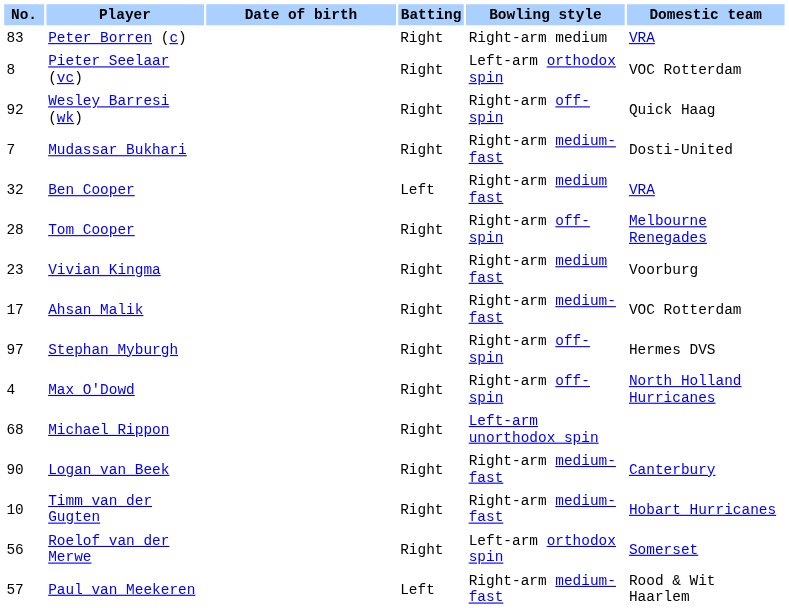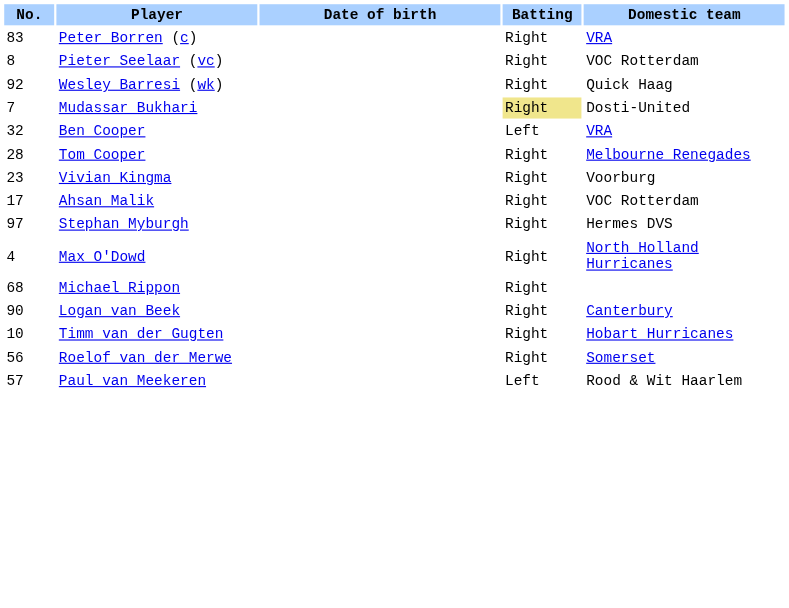 <table class="sortable" style="width:80%;" border="0" cellspacing="2" cellpadding="2">
 <tr style="background:#aad0ff;">
 <th scope="col" width="5%">No.</th>
 <th width=20%>Player</th>
 <th width=24%>Date of birth</th>
 <th width=6%>Batting</th>
-<th width=20%>Bowling style</th>
 <th width=20%>Domestic team</th>
 </tr>
 <tr>
 <td>83</td>
 <td><a href='#'>Peter Borren</a> (<a href='#'>c</a>)</td>
 <td></td>
 <td>Right</td>
-<td>Right-arm medium</td>
 <td><a href='#'>VRA</a></td>
 </tr>
 <tr>
 <td>8</td>
 <td><a href='#'>Pieter Seelaar</a> (<a href='#'>vc</a>)</td>
 <td></td>
 <td>Right</td>
-<td>Left-arm <a href='#'>orthodox spin</a></td>
 <td>VOC Rotterdam</td>
 </tr>
 <tr>
 <td>92</td>
 <td><a href='#'>Wesley Barresi</a> (<a href='#'>wk</a>)</td>
 <td></td>
 <td>Right</td>
-<td>Right-arm <a href='#'>off-spin</a></td>
 <td>Quick Haag</td>
 </tr>
 <tr>
 <td>7</td>
 <td><a href='#'>Mudassar Bukhari</a></td>
 <td></td>
-<td>Right</td>
-<td>Right-arm <a href='#'>medium-fast</a></td>
+<td style="background: khaki;">Right</td>
 <td>Dosti-United</td>
 </tr>
 <tr>
 <td>32</td>
 <td><a href='#'>Ben Cooper</a></td>
 <td></td>
 <td>Left</td>
-<td>Right-arm <a href='#'>medium fast</a></td>
 <td><a href='#'>VRA</a></td>
 </tr>
 <tr>
 <td>28</td>
 <td><a href='#'>Tom Cooper</a></td>
 <td></td>
 <td>Right</td>
-<td>Right-arm <a href='#'>off-spin</a></td>
 <td><a href='#'>Melbourne Renegades</a></td>
 </tr>
 <tr>
 <td>23</td>
 <td><a href='#'>Vivian Kingma</a></td>
 <td></td>
 <td>Right</td>
-<td>Right-arm <a href='#'>medium fast</a></td>
 <td>Voorburg</td>
 </tr>
 <tr>
 <td>17</td>
 <td><a href='#'>Ahsan Malik</a></td>
 <td></td>
 <td>Right</td>
-<td>Right-arm <a href='#'>medium-fast</a></td>
 <td>VOC Rotterdam</td>
 </tr>
 <tr>
 <td>97</td>
 <td><a href='#'>Stephan Myburgh</a></td>
 <td></td>
 <td>Right</td>
-<td>Right-arm <a href='#'>off-spin</a></td>
 <td>Hermes DVS</td>
 </tr>
 <tr>
 <td>4</td>
 <td><a href='#'>Max O'Dowd</a></td>
 <td></td>
 <td>Right</td>
-<td>Right-arm <a href='#'>off-spin</a></td>
 <td><a href='#'>North Holland Hurricanes</a></td>
 </tr>
 <tr>
 <td>68</td>
 <td><a href='#'>Michael Rippon</a></td>
 <td></td>
 <td>Right</td>
-<td><a href='#'>Left-arm unorthodox spin</a></td>
 <td></td>
 </tr>
 <tr>
 <td>90</td>
 <td><a href='#'>Logan van Beek</a></td>
 <td></td>
 <td>Right</td>
-<td>Right-arm <a href='#'>medium-fast</a></td>
 <td><a href='#'>Canterbury</a></td>
 </tr>
 <tr>
 <td>10</td>
 <td><a href='#'>Timm van der Gugten</a></td>
 <td></td>
 <td>Right</td>
-<td>Right-arm <a href='#'>medium-fast</a></td>
 <td><a href='#'>Hobart Hurricanes</a></td>
 </tr>
 <tr>
 <td>56</td>
 <td><a href='#'>Roelof van der Merwe</a></td>
 <td></td>
 <td>Right</td>
-<td>Left-arm <a href='#'>orthodox spin</a></td>
 <td><a href='#'>Somerset</a></td>
 </tr>
 <tr>
 <td>57</td>
 <td><a href='#'>Paul van Meekeren</a></td>
 <td></td>
 <td>Left</td>
-<td>Right-arm <a href='#'>medium-fast</a></td>
 <td>Rood & Wit Haarlem</td>
 </tr>
 </table>
